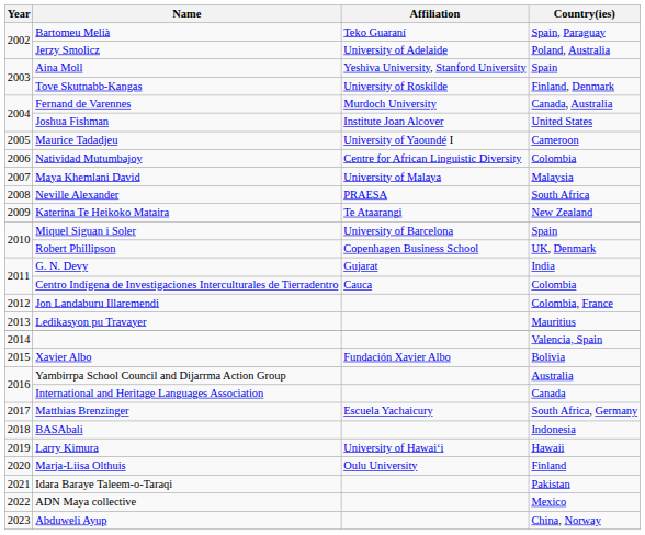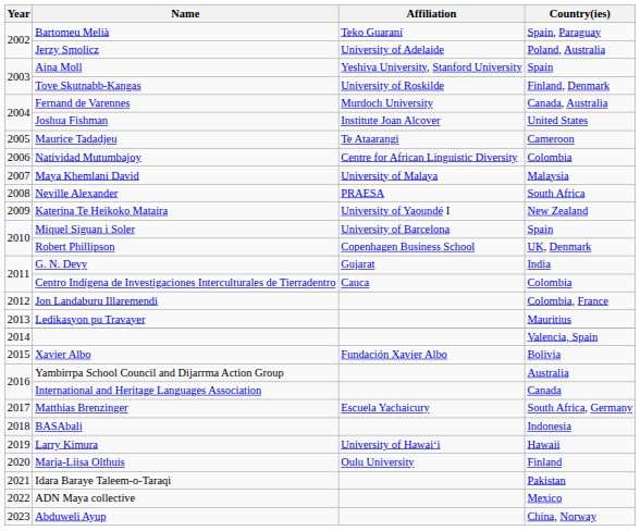 <table class="wikitable">
 <tr>
 <th>Year</th>
 <th>Name</th>
 <th>Affiliation</th>
 <th>Country(ies)</th>
 </tr>
 <tr>
 <td rowspan=2>2002</td>
 <td><a href='#'>Bartomeu Melià</a></td>
 <td><a href='#'>Teko Guaraní</a></td>
 <td><a href='#'>Spain</a>, <a href='#'>Paraguay</a></td>
 </tr>
 <tr>
 <td><a href='#'>Jerzy Smolicz</a></td>
 <td><a href='#'>University of Adelaide</a></td>
 <td><a href='#'>Poland</a>, <a href='#'>Australia</a></td>
 </tr>
 <tr>
 <td rowspan=2>2003</td>
 <td><a href='#'>Aina Moll</a></td>
 <td><a href='#'>Yeshiva University</a>, <a href='#'>Stanford University</a></td>
 <td><a href='#'>Spain</a></td>
 </tr>
 <tr>
 <td><a href='#'>Tove Skutnabb-Kangas</a></td>
 <td><a href='#'>University of Roskilde</a></td>
 <td><a href='#'>Finland</a>, <a href='#'>Denmark</a></td>
 </tr>
 <tr>
 <td rowspan=2>2004</td>
 <td><a href='#'>Fernand de Varennes</a></td>
 <td><a href='#'>Murdoch University</a></td>
 <td><a href='#'>Canada</a>, <a href='#'>Australia</a></td>
 </tr>
 <tr>
 <td><a href='#'>Joshua Fishman</a></td>
 <td><a href='#'>Institute Joan Alcover</a></td>
 <td><a href='#'>United States</a></td>
 </tr>
 <tr>
 <td>2005</td>
 <td><a href='#'>Maurice Tadadjeu</a></td>
-<td><a href='#'>University of Yaoundé</a> I</td>
+<td><a href='#'>Te Ataarangi</a></td>
 <td><a href='#'>Cameroon</a></td>
 </tr>
 <tr>
 <td>2006</td>
 <td><a href='#'>Natividad Mutumbajoy</a></td>
 <td><a href='#'>Centre for African Linguistic Diversity</a></td>
 <td><a href='#'>Colombia</a></td>
 </tr>
 <tr>
 <td>2007</td>
 <td><a href='#'>Maya Khemlani David</a></td>
 <td><a href='#'>University of Malaya</a></td>
 <td><a href='#'>Malaysia</a></td>
 </tr>
 <tr>
 <td>2008</td>
 <td><a href='#'>Neville Alexander</a></td>
 <td><a href='#'>PRAESA</a></td>
 <td><a href='#'>South Africa</a></td>
 </tr>
 <tr>
 <td>2009</td>
 <td><a href='#'>Katerina Te Heikoko Mataira</a></td>
-<td><a href='#'>Te Ataarangi</a></td>
+<td><a href='#'>University of Yaoundé</a> I</td>
 <td><a href='#'>New Zealand</a></td>
 </tr>
 <tr>
 <td rowspan=2>2010</td>
 <td><a href='#'>Miquel Siguan i Soler</a></td>
 <td><a href='#'>University of Barcelona</a></td>
 <td><a href='#'>Spain</a></td>
 </tr>
 <tr>
 <td><a href='#'>Robert Phillipson</a></td>
 <td><a href='#'>Copenhagen Business School</a></td>
 <td><a href='#'>UK</a>, <a href='#'>Denmark</a></td>
 </tr>
 <tr>
 <td rowspan=2>2011</td>
 <td><a href='#'>G. N. Devy</a></td>
 <td><a href='#'>Gujarat</a></td>
 <td><a href='#'>India</a></td>
 </tr>
 <tr>
 <td><a href='#'>Centro Indígena de Investigaciones Interculturales de Tierradentro</a></td>
 <td><a href='#'>Cauca</a></td>
 <td><a href='#'>Colombia</a></td>
 </tr>
 <tr>
 <td>2012</td>
 <td><a href='#'>Jon Landaburu Illaremendi</a></td>
 <td></td>
 <td><a href='#'>Colombia</a>, <a href='#'>France</a></td>
 </tr>
 <tr>
 <td>2013</td>
 <td><a href='#'>Ledikasyon pu Travayer</a></td>
 <td></td>
 <td><a href='#'>Mauritius</a></td>
 </tr>
 <tr>
 </tr>
 <tr>
 <td>2014</td>
 <td></td>
 <td></td>
 <td><a href='#'>Valencia, Spain</a></td>
 </tr>
 <tr>
 <td>2015</td>
 <td><a href='#'>Xavier Albo</a></td>
 <td><a href='#'>Fundación Xavier Albo</a></td>
 <td><a href='#'>Bolivia</a></td>
 </tr>
 <tr>
 <td rowspan="2">2016</td>
 <td>Yambirrpa School Council and Dijarrma Action Group</td>
 <td></td>
 <td><a href='#'>Australia</a></td>
 </tr>
 <tr>
 <td><a href='#'>International and Heritage Languages Association</a></td>
 <td></td>
 <td><a href='#'>Canada</a></td>
 </tr>
 <tr>
 <td>2017</td>
 <td><a href='#'>Matthias Brenzinger</a></td>
 <td><a href='#'>Escuela Yachaicury</a></td>
 <td><a href='#'>South Africa</a>, <a href='#'>Germany</a></td>
 </tr>
 <tr>
 <td>2018</td>
 <td><a href='#'>BASAbali</a></td>
 <td></td>
 <td><a href='#'>Indonesia</a></td>
 </tr>
 <tr>
 <td>2019</td>
 <td><a href='#'>Larry Kimura</a></td>
 <td><a href='#'>University of Hawaiʻi</a></td>
 <td><a href='#'>Hawaii</a></td>
 </tr>
 <tr>
 <td>2020</td>
 <td><a href='#'>Marja-Liisa Olthuis</a></td>
 <td><a href='#'>Oulu University</a></td>
 <td><a href='#'>Finland</a></td>
 </tr>
 <tr>
 <td>2021</td>
 <td>Idara Baraye Taleem-o-Taraqi</td>
 <td></td>
 <td><a href='#'>Pakistan</a></td>
 </tr>
 <tr>
 <td>2022</td>
 <td>ADN Maya collective</td>
 <td></td>
 <td><a href='#'>Mexico</a></td>
 </tr>
 <tr>
 <td>2023</td>
 <td><a href='#'>Abduweli Ayup</a></td>
 <td></td>
 <td><a href='#'>China</a>, <a href='#'>Norway</a></td>
 </tr>
 </table>
